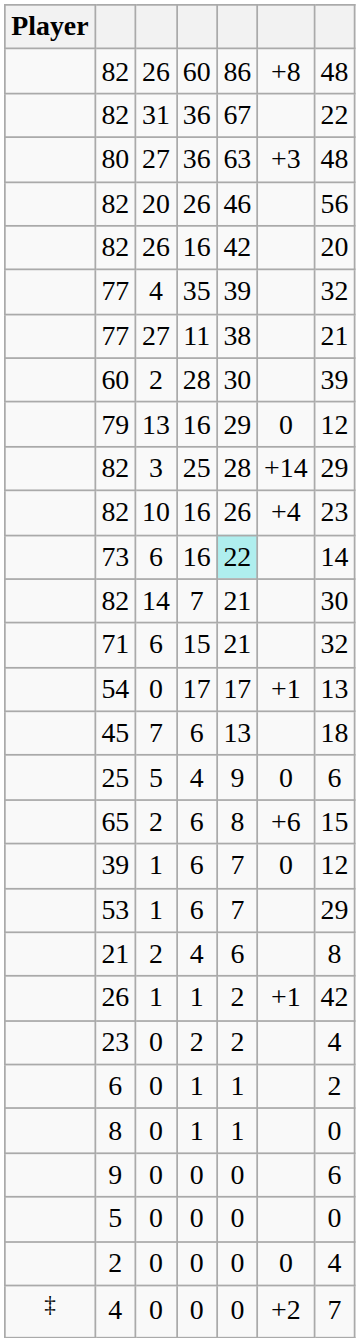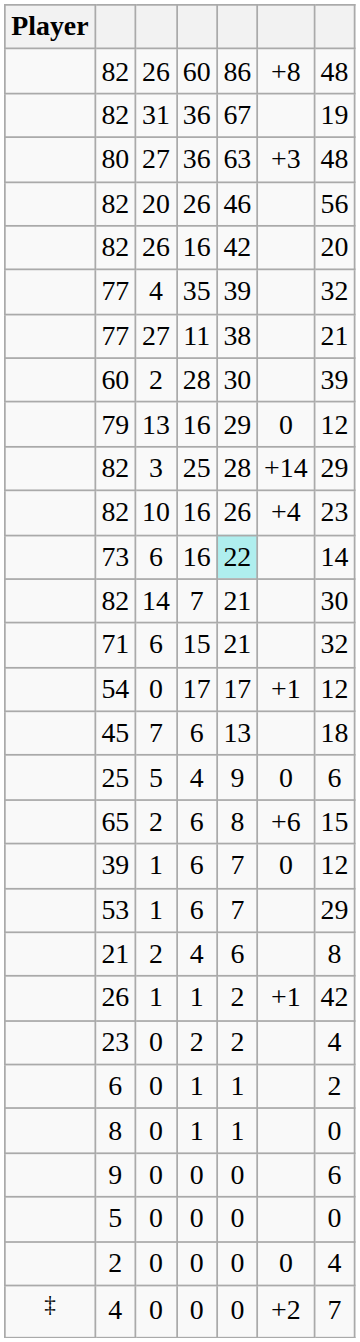 <table class="wikitable sortable" style="text-align:center;">
 <tr>
 <th>Player</th>
 <th></th>
 <th></th>
 <th></th>
 <th></th>
 <th data-sort-type="number"></th>
 <th></th>
 </tr>
 <tr>
 <td></td>
 <td>82</td>
 <td>26</td>
 <td>60</td>
 <td>86</td>
 <td>+8</td>
 <td>48</td>
 </tr>
 <tr>
 <td></td>
 <td>82</td>
 <td>31</td>
 <td>36</td>
 <td>67</td>
 <td></td>
-<td>22</td>
+<td>19</td>
 </tr>
 <tr>
 <td></td>
 <td>80</td>
 <td>27</td>
 <td>36</td>
 <td>63</td>
 <td>+3</td>
 <td>48</td>
 </tr>
 <tr>
 <td></td>
 <td>82</td>
 <td>20</td>
 <td>26</td>
 <td>46</td>
 <td></td>
 <td>56</td>
 </tr>
 <tr>
 <td></td>
 <td>82</td>
 <td>26</td>
 <td>16</td>
 <td>42</td>
 <td></td>
 <td>20</td>
 </tr>
 <tr>
 <td></td>
 <td>77</td>
 <td>4</td>
 <td>35</td>
 <td>39</td>
 <td></td>
 <td>32</td>
 </tr>
 <tr>
 <td></td>
 <td>77</td>
 <td>27</td>
 <td>11</td>
 <td>38</td>
 <td></td>
 <td>21</td>
 </tr>
 <tr>
 <td></td>
 <td>60</td>
 <td>2</td>
 <td>28</td>
 <td>30</td>
 <td></td>
 <td>39</td>
 </tr>
 <tr>
 <td></td>
 <td>79</td>
 <td>13</td>
 <td>16</td>
 <td>29</td>
 <td>0</td>
 <td>12</td>
 </tr>
 <tr>
 <td></td>
 <td>82</td>
 <td>3</td>
 <td>25</td>
 <td>28</td>
 <td>+14</td>
 <td>29</td>
 </tr>
 <tr>
 <td></td>
 <td>82</td>
 <td>10</td>
 <td>16</td>
 <td>26</td>
 <td>+4</td>
 <td>23</td>
 </tr>
 <tr>
 <td></td>
 <td>73</td>
 <td>6</td>
 <td>16</td>
 <td style="background: paleturquoise;">22</td>
 <td></td>
 <td>14</td>
 </tr>
 <tr>
 <td></td>
 <td>82</td>
 <td>14</td>
 <td>7</td>
 <td>21</td>
 <td></td>
 <td>30</td>
 </tr>
 <tr>
 <td></td>
 <td>71</td>
 <td>6</td>
 <td>15</td>
 <td>21</td>
 <td></td>
 <td>32</td>
 </tr>
 <tr>
 <td></td>
 <td>54</td>
 <td>0</td>
 <td>17</td>
 <td>17</td>
 <td>+1</td>
-<td>13</td>
+<td>12</td>
 </tr>
 <tr>
 <td></td>
 <td>45</td>
 <td>7</td>
 <td>6</td>
 <td>13</td>
 <td></td>
 <td>18</td>
 </tr>
 <tr>
 <td></td>
 <td>25</td>
 <td>5</td>
 <td>4</td>
 <td>9</td>
 <td>0</td>
 <td>6</td>
 </tr>
 <tr>
 <td></td>
 <td>65</td>
 <td>2</td>
 <td>6</td>
 <td>8</td>
 <td>+6</td>
 <td>15</td>
 </tr>
 <tr>
 <td></td>
 <td>39</td>
 <td>1</td>
 <td>6</td>
 <td>7</td>
 <td>0</td>
 <td>12</td>
 </tr>
 <tr>
 <td></td>
 <td>53</td>
 <td>1</td>
 <td>6</td>
 <td>7</td>
 <td></td>
 <td>29</td>
 </tr>
 <tr>
 <td></td>
 <td>21</td>
 <td>2</td>
 <td>4</td>
 <td>6</td>
 <td></td>
 <td>8</td>
 </tr>
 <tr>
 <td></td>
 <td>26</td>
 <td>1</td>
 <td>1</td>
 <td>2</td>
 <td>+1</td>
 <td>42</td>
 </tr>
 <tr>
 <td></td>
 <td>23</td>
 <td>0</td>
 <td>2</td>
 <td>2</td>
 <td></td>
 <td>4</td>
 </tr>
 <tr>
 <td></td>
 <td>6</td>
 <td>0</td>
 <td>1</td>
 <td>1</td>
 <td></td>
 <td>2</td>
 </tr>
 <tr>
 <td></td>
 <td>8</td>
 <td>0</td>
 <td>1</td>
 <td>1</td>
 <td></td>
 <td>0</td>
 </tr>
 <tr>
 <td></td>
 <td>9</td>
 <td>0</td>
 <td>0</td>
 <td>0</td>
 <td></td>
 <td>6</td>
 </tr>
 <tr>
 <td></td>
 <td>5</td>
 <td>0</td>
 <td>0</td>
 <td>0</td>
 <td></td>
 <td>0</td>
 </tr>
 <tr>
 <td></td>
 <td>2</td>
 <td>0</td>
 <td>0</td>
 <td>0</td>
 <td>0</td>
 <td>4</td>
 </tr>
 <tr>
 <td><sup>‡</sup></td>
 <td>4</td>
 <td>0</td>
 <td>0</td>
 <td>0</td>
 <td>+2</td>
 <td>7</td>
 </tr>
 </table>
